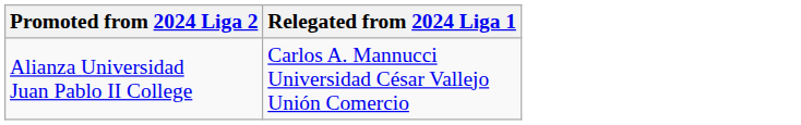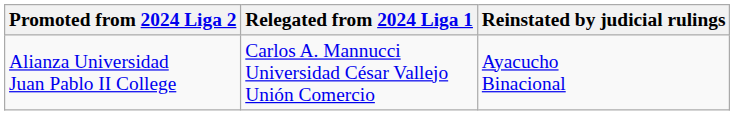 <table class="wikitable">
 <tr>
 <th>Promoted from <a href='#'>2024 Liga 2</a></th>
 <th>Relegated from <a href='#'>2024 Liga 1</a></th>
+<th>Reinstated by judicial rulings</th>
 </tr>
 <tr>
 <td> <a href='#'>Alianza Universidad</a> <br> <a href='#'>Juan Pablo II College</a> </td>
 <td> <a href='#'>Carlos A. Mannucci</a> <br> <a href='#'>Universidad César Vallejo</a> <br> <a href='#'>Unión Comercio</a> </td>
+<td> <a href='#'>Ayacucho</a><br> <a href='#'>Binacional</a></td>
 </tr>
 </table>
